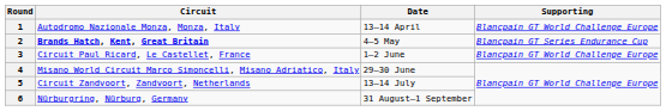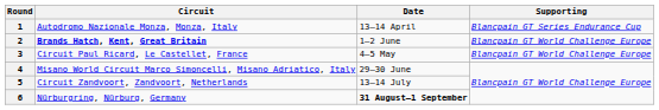 <table class="wikitable" style="font-size: 85%;">
 <tr>
 <th>Round</th>
 <th>Circuit</th>
 <th>Date</th>
 <th>Supporting</th>
 </tr>
 <tr>
 <th>1</th>
 <td> <a href='#'>Autodromo Nazionale Monza</a>, <a href='#'>Monza</a>, <a href='#'>Italy</a></td>
 <td>13–14 April</td>
-<td><em><a href='#'>Blancpain GT World Challenge Europe</a></em></td>
+<td><em><a href='#'>Blancpain GT Series Endurance Cup</a></em></td>
 </tr>
 <tr>
 <th>2</th>
 <td><strong> <a href='#'>Brands Hatch</a>, <a href='#'>Kent</a>, <a href='#'>Great Britain</a></strong></td>
-<td>4–5 May</td>
-<td><em><a href='#'>Blancpain GT Series Endurance Cup</a></em></td>
+<td>1–2 June</td>
+<td><em><a href='#'>Blancpain GT World Challenge Europe</a></em></td>
 </tr>
 <tr>
 <th>3</th>
 <td> <a href='#'>Circuit Paul Ricard</a>, <a href='#'>Le Castellet</a>, <a href='#'>France</a></td>
-<td>1–2 June</td>
+<td>4–5 May</td>
 <td><em><a href='#'>Blancpain GT World Challenge Europe</a></em></td>
 </tr>
 <tr>
 <th>4</th>
 <td> <a href='#'>Misano World Circuit Marco Simoncelli</a>, <a href='#'>Misano Adriatico</a>, <a href='#'>Italy</a></td>
 <td>29–30 June</td>
 <td rowspan=3><em><a href='#'>Blancpain GT World Challenge Europe</a></em></td>
 </tr>
 <tr>
 <th>5</th>
 <td> <a href='#'>Circuit Zandvoort</a>, <a href='#'>Zandvoort</a>, <a href='#'>Netherlands</a></td>
 <td>13–14 July</td>
 </tr>
 <tr>
 <th>6</th>
 <td> <a href='#'>Nürburgring</a>, <a href='#'>Nürburg</a>, <a href='#'>Germany</a></td>
-<td>31 August–1 September</td>
+<td><strong>31 August–1 September</strong></td>
 </tr>
 </table>
